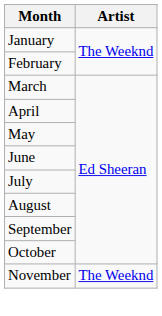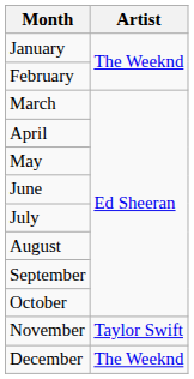 <table class="wikitable sortable plainrowheaders">
 <tr>
 <th>Month</th>
 <th>Artist</th>
 </tr>
 <tr>
 <td>January</td>
 <td rowspan="2"><a href='#'>The Weeknd</a></td>
 </tr>
 <tr>
 <td>February</td>
 </tr>
 <tr>
 <td>March</td>
 <td rowspan="8"><a href='#'>Ed Sheeran</a></td>
 </tr>
 <tr>
 <td>April</td>
 </tr>
 <tr>
 <td>May</td>
 </tr>
 <tr>
 <td>June</td>
 </tr>
 <tr>
 <td>July</td>
 </tr>
 <tr>
 <td>August</td>
 </tr>
 <tr>
 <td>September</td>
 </tr>
 <tr>
 <td>October</td>
 </tr>
 <tr>
 <td>November</td>
+<td><a href='#'>Taylor Swift</a></td>
+</tr>
+<tr>
+<td>December</td>
 <td><a href='#'>The Weeknd</a></td>
 </tr>
 </table>
